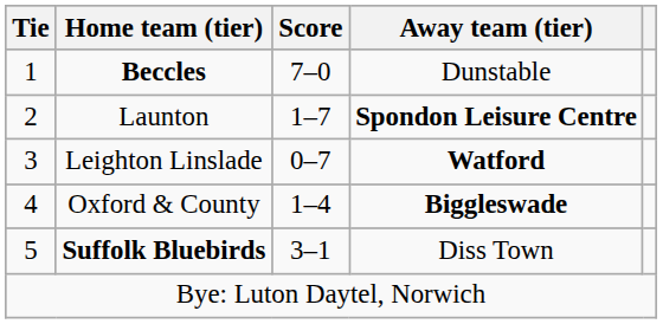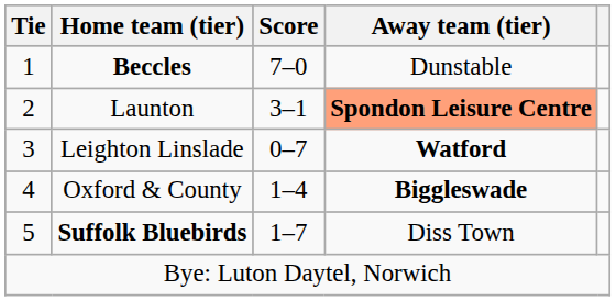 <table class="wikitable" style="text-align:center; font-size:85%">
 <tr>
 <th>Tie</th>
 <th>Home team (tier)</th>
 <th>Score</th>
 <th>Away team (tier)</th>
 <th></th>
 </tr>
 <tr>
 <td align="center">1</td>
 <td><strong>Beccles</strong></td>
 <td align="center">7–0</td>
 <td>Dunstable</td>
 <td></td>
 </tr>
 <tr>
 <td align="center">2</td>
 <td>Launton</td>
-<td align="center">1–7</td>
-<td><strong>Spondon Leisure Centre</strong></td>
+<td align="center">3–1</td>
+<td style="background: lightsalmon;"><strong>Spondon Leisure Centre</strong></td>
 <td></td>
 </tr>
 <tr>
 <td align="center">3</td>
 <td>Leighton Linslade</td>
 <td align="center">0–7</td>
 <td><strong>Watford</strong></td>
 <td></td>
 </tr>
 <tr>
 <td align="center">4</td>
 <td>Oxford & County</td>
 <td align="center">1–4</td>
 <td><strong>Biggleswade</strong></td>
 <td></td>
 </tr>
 <tr>
 <td align="center">5</td>
 <td><strong>Suffolk Bluebirds</strong></td>
-<td align="center">3–1</td>
+<td align="center">1–7</td>
 <td>Diss Town</td>
 <td></td>
 </tr>
 <tr>
 <td colspan="5" align="center">Bye: Luton Daytel, Norwich</td>
 </tr>
 </table>
